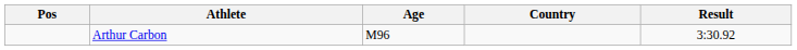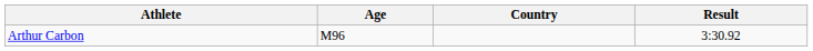 <table class="wikitable"  style="text-align:center; width:50%;">
 <tr>
-<th>Pos</th>
 <th>Athlete</th>
 <th>Age</th>
 <th>Country</th>
 <th>Result</th>
 </tr>
 <tr>
-<td align=center></td>
 <td align=left><a href='#'>Arthur Carbon</a></td>
 <td align=left>M96</td>
 <td align=left></td>
 <td>3:30.92</td>
 </tr>
 </table>
